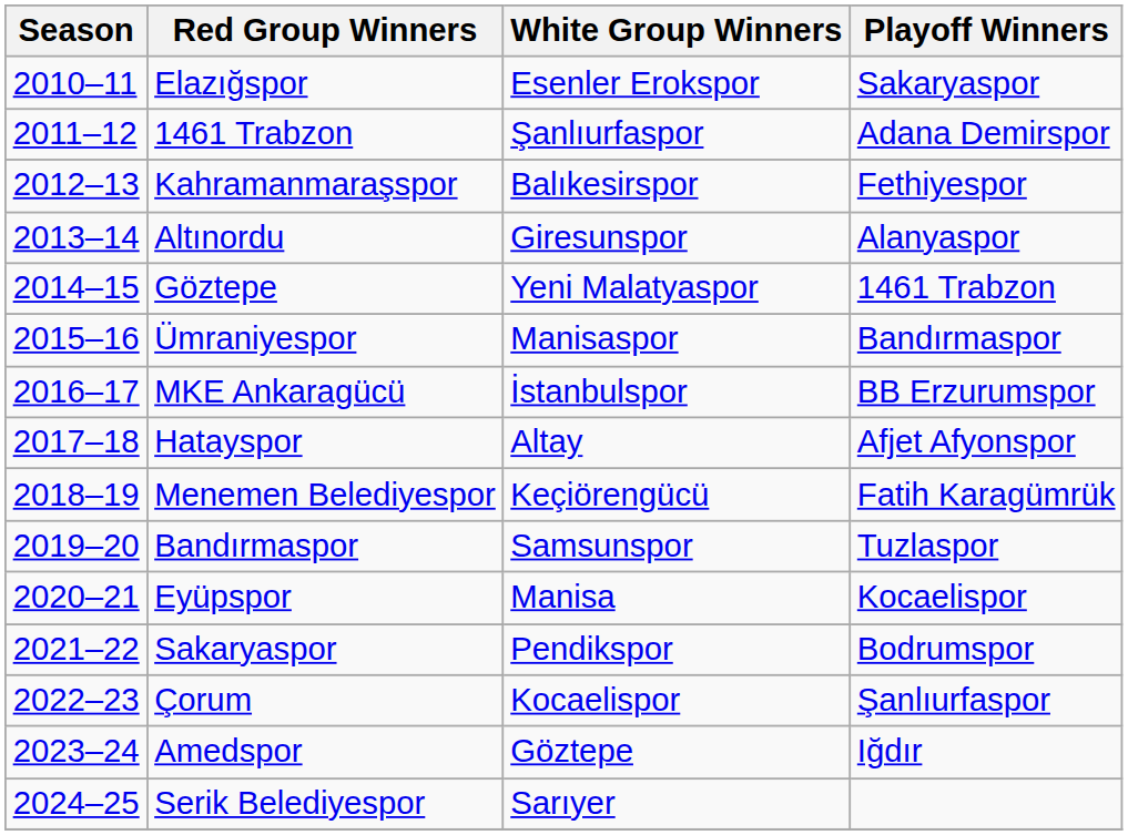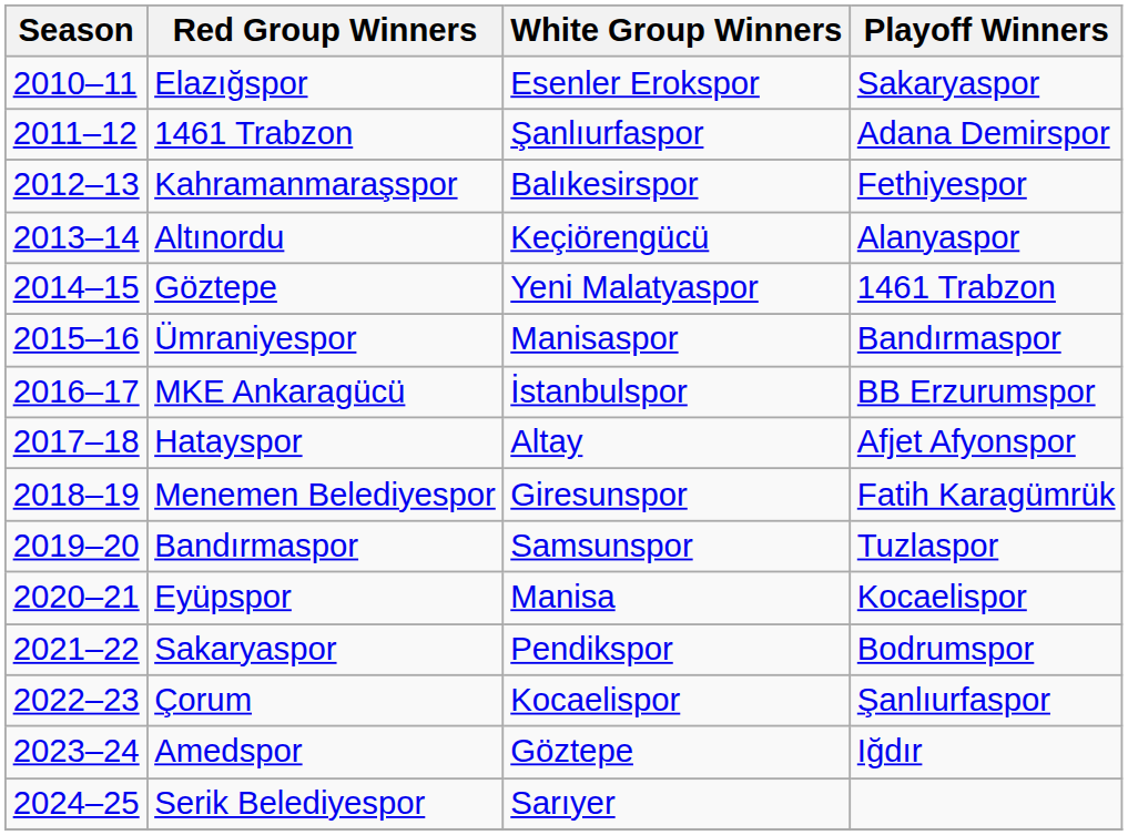 <table class="wikitable" style="text-align:left;">
 <tr>
 <th>Season</th>
 <th>Red Group Winners</th>
 <th>White Group Winners</th>
 <th>Playoff Winners</th>
 </tr>
 <tr>
 <td><a href='#'>2010–11</a></td>
 <td><a href='#'>Elazığspor</a></td>
 <td><a href='#'>Esenler Erokspor</a></td>
 <td><a href='#'>Sakaryaspor</a></td>
 </tr>
 <tr>
 <td><a href='#'>2011–12</a></td>
 <td><a href='#'>1461 Trabzon</a></td>
 <td><a href='#'>Şanlıurfaspor</a></td>
 <td><a href='#'>Adana Demirspor</a></td>
 </tr>
 <tr>
 <td><a href='#'>2012–13</a></td>
 <td><a href='#'>Kahramanmaraşspor</a></td>
 <td><a href='#'>Balıkesirspor</a></td>
 <td><a href='#'>Fethiyespor</a></td>
 </tr>
 <tr>
 <td><a href='#'>2013–14</a></td>
 <td><a href='#'>Altınordu</a></td>
-<td><a href='#'>Giresunspor</a></td>
+<td><a href='#'>Keçiörengücü</a></td>
 <td><a href='#'>Alanyaspor</a></td>
 </tr>
 <tr>
 <td><a href='#'>2014–15</a></td>
 <td><a href='#'>Göztepe</a></td>
 <td><a href='#'>Yeni Malatyaspor</a></td>
 <td><a href='#'>1461 Trabzon</a></td>
 </tr>
 <tr>
 <td><a href='#'>2015–16</a></td>
 <td><a href='#'>Ümraniyespor</a></td>
 <td><a href='#'>Manisaspor</a></td>
 <td><a href='#'>Bandırmaspor</a></td>
 </tr>
 <tr>
 <td><a href='#'>2016–17</a></td>
 <td><a href='#'>MKE Ankaragücü</a></td>
 <td><a href='#'>İstanbulspor</a></td>
 <td><a href='#'>BB Erzurumspor</a></td>
 </tr>
 <tr>
 <td><a href='#'>2017–18</a></td>
 <td><a href='#'>Hatayspor</a></td>
 <td><a href='#'>Altay</a></td>
 <td><a href='#'>Afjet Afyonspor</a></td>
 </tr>
 <tr>
 <td><a href='#'>2018–19</a></td>
 <td><a href='#'>Menemen Belediyespor</a></td>
-<td><a href='#'>Keçiörengücü</a></td>
+<td><a href='#'>Giresunspor</a></td>
 <td><a href='#'>Fatih Karagümrük</a></td>
 </tr>
 <tr>
 <td><a href='#'>2019–20</a></td>
 <td><a href='#'>Bandırmaspor</a></td>
 <td><a href='#'>Samsunspor</a></td>
 <td><a href='#'>Tuzlaspor</a></td>
 </tr>
 <tr>
 <td><a href='#'>2020–21</a></td>
 <td><a href='#'>Eyüpspor</a></td>
 <td><a href='#'>Manisa</a></td>
 <td><a href='#'>Kocaelispor</a></td>
 </tr>
 <tr>
 <td><a href='#'>2021–22</a></td>
 <td><a href='#'>Sakaryaspor</a></td>
 <td><a href='#'>Pendikspor</a></td>
 <td><a href='#'>Bodrumspor</a></td>
 </tr>
 <tr>
 <td><a href='#'>2022–23</a></td>
 <td><a href='#'>Çorum</a></td>
 <td><a href='#'>Kocaelispor</a></td>
 <td><a href='#'>Şanlıurfaspor</a></td>
 </tr>
 <tr>
 <td><a href='#'>2023–24</a></td>
 <td><a href='#'>Amedspor</a></td>
 <td><a href='#'>Göztepe</a></td>
 <td><a href='#'>Iğdır</a></td>
 </tr>
 <tr>
 <td><a href='#'>2024–25</a></td>
 <td><a href='#'>Serik Belediyespor</a></td>
 <td><a href='#'>Sarıyer</a></td>
 <td></td>
 </tr>
 <tr>
 </tr>
 </table>
